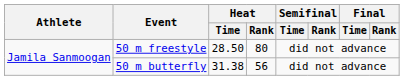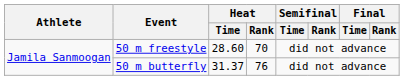 <table class=wikitable style="font-size:90%">
 <tr>
 <th rowspan="2">Athlete</th>
 <th rowspan="2">Event</th>
 <th colspan="2">Heat</th>
 <th colspan="2">Semifinal</th>
 <th colspan="2">Final</th>
 </tr>
 <tr style="font-size:95%">
 <th>Time</th>
 <th>Rank</th>
 <th>Time</th>
 <th>Rank</th>
 <th>Time</th>
 <th>Rank</th>
 </tr>
 <tr align=center>
 <td align=left rowspan=2><a href='#'>Jamila Sanmoogan</a></td>
 <td align=left><a href='#'>50 m freestyle</a></td>
-<td>28.50</td>
-<td>80</td>
+<td>28.60</td>
+<td>70</td>
 <td colspan=4>did not advance</td>
 </tr>
 <tr align=center>
 <td align=left><a href='#'>50 m butterfly</a></td>
-<td>31.38</td>
-<td>56</td>
+<td>31.37</td>
+<td>76</td>
 <td colspan=4>did not advance</td>
 </tr>
 </table>
